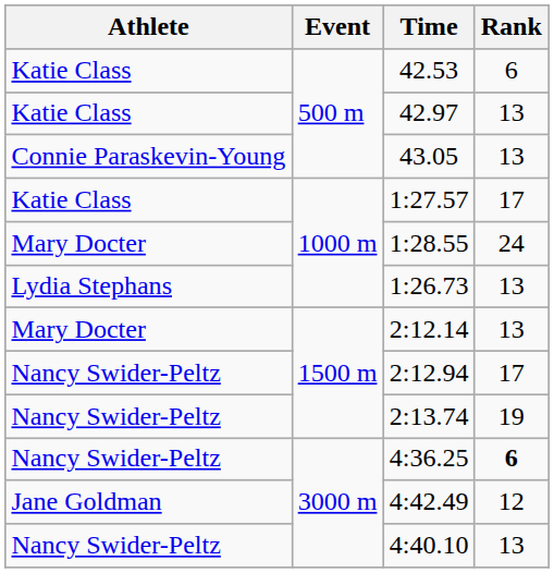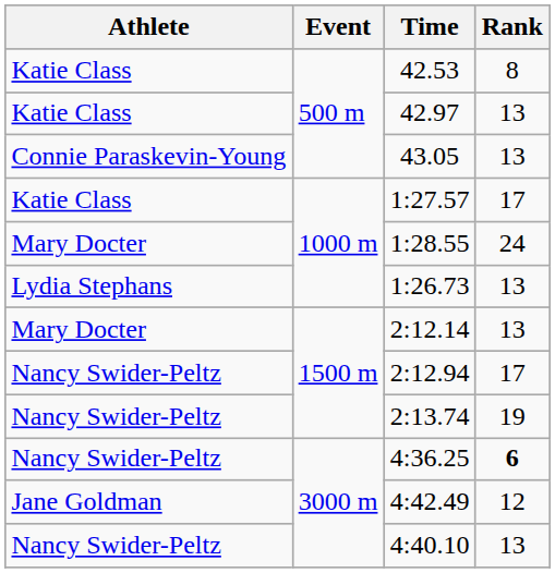 <table class=wikitable style=font-size:90%;text-align:center>
 <tr>
 <th>Athlete</th>
 <th>Event</th>
 <th>Time</th>
 <th>Rank</th>
 </tr>
 <tr>
 <td align=left><a href='#'>Katie Class</a></td>
 <td align=left rowspan=3><a href='#'>500 m</a></td>
 <td>42.53</td>
-<td>6</td>
+<td>8</td>
 </tr>
 <tr>
 <td align=left><a href='#'>Katie Class</a></td>
 <td>42.97</td>
 <td>13</td>
 </tr>
 <tr>
 <td align=left><a href='#'>Connie Paraskevin-Young</a></td>
 <td>43.05</td>
 <td>13</td>
 </tr>
 <tr>
 <td align=left><a href='#'>Katie Class</a></td>
 <td align=left rowspan=3><a href='#'>1000 m</a></td>
 <td>1:27.57</td>
 <td>17</td>
 </tr>
 <tr>
 <td align=left><a href='#'>Mary Docter</a></td>
 <td>1:28.55</td>
 <td>24</td>
 </tr>
 <tr>
 <td align=left><a href='#'>Lydia Stephans</a></td>
 <td>1:26.73</td>
 <td>13</td>
 </tr>
 <tr>
 <td align=left><a href='#'>Mary Docter</a></td>
 <td align=left rowspan=3><a href='#'>1500 m</a></td>
 <td>2:12.14</td>
 <td>13</td>
 </tr>
 <tr>
 <td align=left><a href='#'>Nancy Swider-Peltz</a></td>
 <td>2:12.94</td>
 <td>17</td>
 </tr>
 <tr>
 <td align=left><a href='#'>Nancy Swider-Peltz</a></td>
 <td>2:13.74</td>
 <td>19</td>
 </tr>
 <tr>
 <td align=left><a href='#'>Nancy Swider-Peltz</a></td>
 <td align=left rowspan=3><a href='#'>3000 m</a></td>
 <td>4:36.25</td>
 <td><strong>6</strong></td>
 </tr>
 <tr>
 <td align=left><a href='#'>Jane Goldman</a></td>
 <td>4:42.49</td>
 <td>12</td>
 </tr>
 <tr>
 <td align=left><a href='#'>Nancy Swider-Peltz</a></td>
 <td>4:40.10</td>
 <td>13</td>
 </tr>
 </table>
